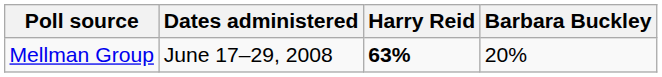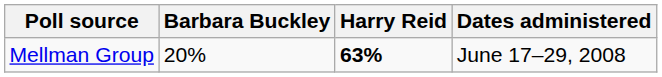 <table class="wikitable">
 <tr valign=bottom>
 <th>Poll source</th>
+<th>Barbara Buckley</th>
+<th>Harry Reid</th>
 <th>Dates administered</th>
-<th>Harry Reid</th>
-<th>Barbara Buckley</th>
 </tr>
 <tr>
 <td><a href='#'>Mellman Group</a></td>
+<td>20%</td>
+<td><strong>63%</strong></td>
 <td>June 17–29, 2008</td>
-<td><strong>63%</strong></td>
-<td>20%</td>
 </tr>
 </table>
